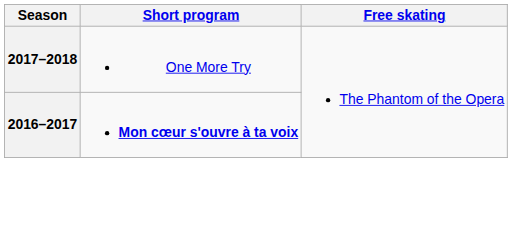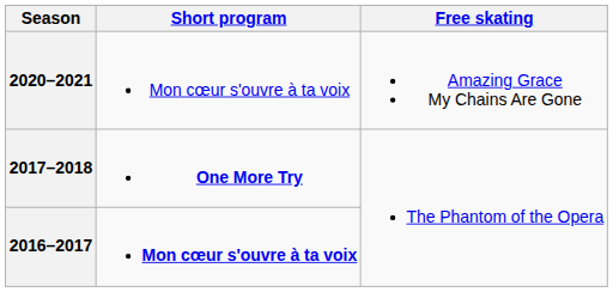 <table class=wikitable style=text-align:center>
 <tr>
 <th>Season</th>
 <th><a href='#'>Short program</a></th>
 <th><a href='#'>Free skating</a></th>
 </tr>
 <tr>
+<th>2020–2021 <br> </th>
+<td><br><ul><li><a href='#'>Mon cœur s'ouvre à ta voix</a> <br></li></ul></td>
+<td><br><ul><li><a href='#'>Amazing Grace</a></li><li>My Chains Are Gone <br></li></ul></td>
+</tr>
+<tr>
 <th>2017–2018 <br> </th>
-<td><br><ul><li><a href='#'>One More Try</a> <br></li></ul></td>
+<td><strong><br><ul><li><a href='#'>One More Try</a> <br></li></ul></strong></td>
 <td rowspan=2><br><ul><li><a href='#'>The Phantom of the Opera</a> <br></li></ul></td>
 </tr>
 <tr>
 <th>2016–2017 <br> </th>
 <td><strong><br><ul><li><a href='#'>Mon cœur s'ouvre à ta voix</a> <br></li></ul></strong></td>
 </tr>
 </table>
